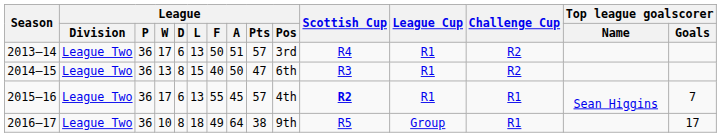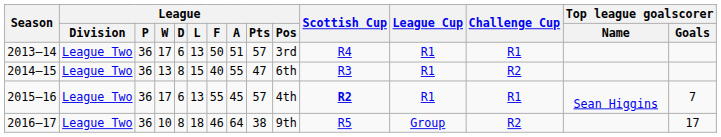 <table class="wikitable plainrowheaders sortable" style="text-align: center">
 <tr>
 <th rowspan=2>Season</th>
 <th colspan=9>League</th>
 <th rowspan=2><a href='#'>Scottish Cup</a></th>
 <th rowspan=2><a href='#'>League Cup</a></th>
 <th rowspan=2><a href='#'>Challenge Cup</a></th>
 <th colspan=2>Top league goalscorer</th>
 </tr>
 <tr>
 <th>Division</th>
 <th>P</th>
 <th>W</th>
 <th>D</th>
 <th>L</th>
 <th>F</th>
 <th>A</th>
 <th>Pts</th>
 <th data-sort-type="number">Pos</th>
 <th>Name</th>
 <th>Goals</th>
 </tr>
 <tr>
 <td scope=row>2013–14</td>
 <td><a href='#'>League Two</a></td>
 <td>36</td>
 <td>17</td>
 <td>6</td>
 <td>13</td>
 <td>50</td>
 <td>51</td>
 <td>57</td>
 <td>3rd</td>
 <td><a href='#'>R4</a></td>
 <td><a href='#'>R1</a></td>
-<td><a href='#'>R2</a></td>
+<td><a href='#'>R1</a></td>
 <td></td>
 <td></td>
 </tr>
 <tr>
 <td scope=row>2014–15</td>
 <td><a href='#'>League Two</a></td>
 <td>36</td>
 <td>13</td>
 <td>8</td>
 <td>15</td>
 <td>40</td>
-<td>50</td>
+<td>55</td>
 <td>47</td>
 <td>6th</td>
 <td><a href='#'>R3</a></td>
 <td><a href='#'>R1</a></td>
 <td><a href='#'>R2</a></td>
 <td></td>
 <td></td>
 </tr>
 <tr>
 <td scope=row>2015–16</td>
 <td><a href='#'>League Two</a></td>
 <td>36</td>
 <td>17</td>
 <td>6</td>
 <td>13</td>
 <td>55</td>
 <td>45</td>
 <td>57</td>
 <td>4th</td>
 <td><strong><a href='#'>R2</a></strong></td>
 <td><a href='#'>R1</a></td>
 <td><a href='#'>R1</a></td>
 <td><br><a href='#'>Sean Higgins</a></td>
 <td>7</td>
 </tr>
 <tr>
 <td scope=row>2016–17</td>
 <td><a href='#'>League Two</a></td>
 <td>36</td>
 <td>10</td>
 <td>8</td>
 <td>18</td>
-<td>49</td>
+<td>46</td>
 <td>64</td>
 <td>38</td>
 <td>9th</td>
 <td><a href='#'>R5</a></td>
 <td><a href='#'>Group</a></td>
-<td><a href='#'>R1</a></td>
+<td><a href='#'>R2</a></td>
 <td></td>
 <td>17</td>
 </tr>
 </table>
